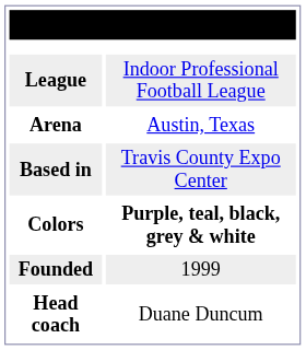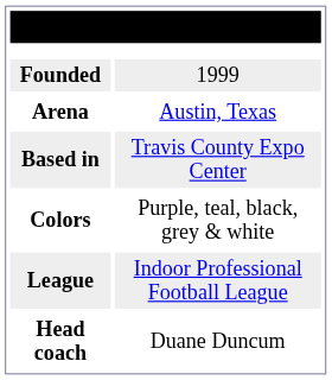 <table style="margin:5px; border:1px solid #8888AA;" align=right cellpadding=3 cellspacing=3 width=240>
 <tr align="center" bgcolor= "#000000">
 <td colspan=2><span><strong>Texas Terminators</strong></span></td>
 </tr>
 <tr align="center">
 <td colspan=2></td>
 </tr>
 <tr align="center" bgcolor="#eeeeee">
-<td><strong>League</strong></td>
-<td><a href='#'>Indoor Professional Football League</a></td>
+<td><strong>Founded</strong></td>
+<td>1999</td>
 </tr>
 <tr align="center">
 <td><strong>Arena</strong></td>
 <td><a href='#'>Austin, Texas</a></td>
 </tr>
 <tr align="center" bgcolor="#eeeeee">
 <td><strong>Based in</strong></td>
 <td><a href='#'>Travis County Expo Center</a></td>
 </tr>
 <tr align="center">
 <td><strong>Colors</strong></td>
-<td><strong>Purple, teal, black, grey & white</strong></td>
+<td>Purple, teal, black, grey & white</td>
 </tr>
 <tr align="center" bgcolor="#eeeeee">
-<td><strong>Founded</strong></td>
-<td>1999</td>
+<td><strong>League</strong></td>
+<td><a href='#'>Indoor Professional Football League</a></td>
 </tr>
 <tr align="center">
 <td><strong>Head coach</strong></td>
 <td>Duane Duncum</td>
 </tr>
 </table>
